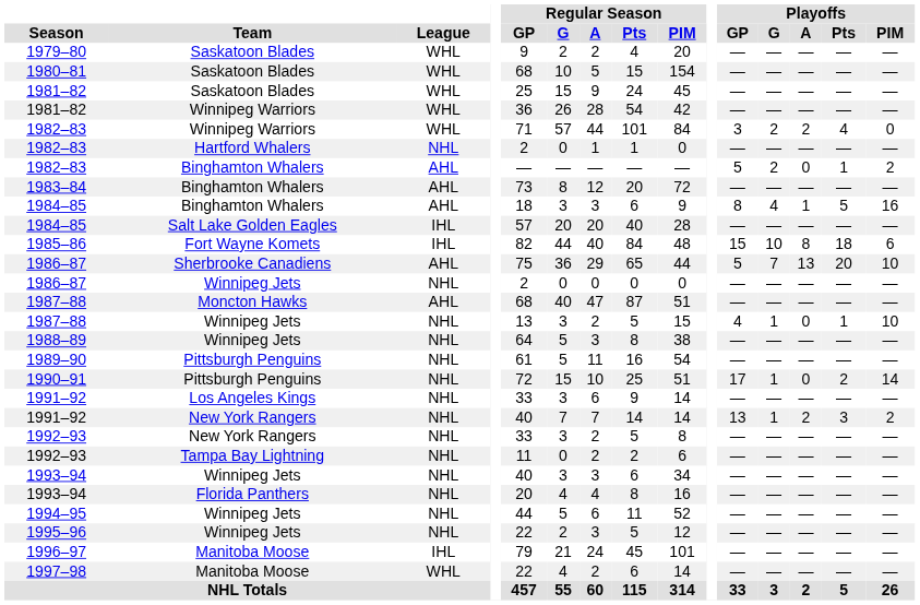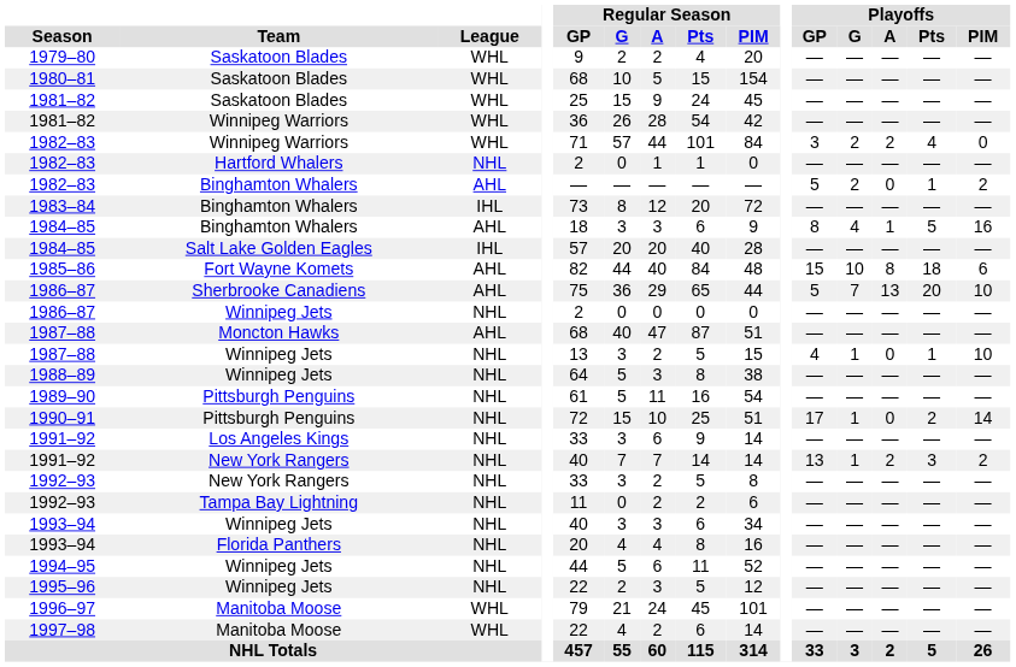 <table border="0" cellpadding="1" cellspacing="0" style="text-align:center; width:75%">
 <tr bgcolor="#e0e0e0">
 <th colspan="3"  bgcolor="#ffffff"> </th>
 <th rowspan="99" bgcolor="#ffffff"> </th>
 <th colspan="5">Regular Season</th>
 <th rowspan="99" bgcolor="#ffffff"> </th>
 <th colspan="5">Playoffs</th>
 </tr>
 <tr bgcolor="#e0e0e0">
 <th>Season</th>
 <th>Team</th>
 <th>League</th>
 <th>GP</th>
 <th><a href='#'>G</a></th>
 <th><a href='#'>A</a></th>
 <th><a href='#'>Pts</a></th>
 <th><a href='#'>PIM</a></th>
 <th>GP</th>
 <th>G</th>
 <th>A</th>
 <th>Pts</th>
 <th>PIM</th>
 </tr>
 <tr>
 <td><a href='#'>1979–80</a></td>
 <td><a href='#'>Saskatoon Blades</a></td>
 <td>WHL</td>
 <td>9</td>
 <td>2</td>
 <td>2</td>
 <td>4</td>
 <td>20</td>
 <td>—</td>
 <td>—</td>
 <td>—</td>
 <td>—</td>
 <td>—</td>
 </tr>
 <tr bgcolor="#f0f0f0">
 <td><a href='#'>1980–81</a></td>
 <td>Saskatoon Blades</td>
 <td>WHL</td>
 <td>68</td>
 <td>10</td>
 <td>5</td>
 <td>15</td>
 <td>154</td>
 <td>—</td>
 <td>—</td>
 <td>—</td>
 <td>—</td>
 <td>—</td>
 </tr>
 <tr>
 <td><a href='#'>1981–82</a></td>
 <td>Saskatoon Blades</td>
 <td>WHL</td>
 <td>25</td>
 <td>15</td>
 <td>9</td>
 <td>24</td>
 <td>45</td>
 <td>—</td>
 <td>—</td>
 <td>—</td>
 <td>—</td>
 <td>—</td>
 </tr>
 <tr bgcolor="#f0f0f0">
 <td>1981–82</td>
 <td>Winnipeg Warriors</td>
 <td>WHL</td>
 <td>36</td>
 <td>26</td>
 <td>28</td>
 <td>54</td>
 <td>42</td>
 <td>—</td>
 <td>—</td>
 <td>—</td>
 <td>—</td>
 <td>—</td>
 </tr>
 <tr>
 <td><a href='#'>1982–83</a></td>
 <td>Winnipeg Warriors</td>
 <td>WHL</td>
 <td>71</td>
 <td>57</td>
 <td>44</td>
 <td>101</td>
 <td>84</td>
 <td>3</td>
 <td>2</td>
 <td>2</td>
 <td>4</td>
 <td>0</td>
 </tr>
 <tr bgcolor="#f0f0f0">
 <td><a href='#'>1982–83</a></td>
 <td><a href='#'>Hartford Whalers</a></td>
 <td><a href='#'>NHL</a></td>
 <td>2</td>
 <td>0</td>
 <td>1</td>
 <td>1</td>
 <td>0</td>
 <td>—</td>
 <td>—</td>
 <td>—</td>
 <td>—</td>
 <td>—</td>
 </tr>
 <tr>
 <td><a href='#'>1982–83</a></td>
 <td><a href='#'>Binghamton Whalers</a></td>
 <td><a href='#'>AHL</a></td>
 <td>—</td>
 <td>—</td>
 <td>—</td>
 <td>—</td>
 <td>—</td>
 <td>5</td>
 <td>2</td>
 <td>0</td>
 <td>1</td>
 <td>2</td>
 </tr>
 <tr bgcolor="#f0f0f0">
 <td><a href='#'>1983–84</a></td>
 <td>Binghamton Whalers</td>
-<td>AHL</td>
+<td>IHL</td>
 <td>73</td>
 <td>8</td>
 <td>12</td>
 <td>20</td>
 <td>72</td>
 <td>—</td>
 <td>—</td>
 <td>—</td>
 <td>—</td>
 <td>—</td>
 </tr>
 <tr>
 <td><a href='#'>1984–85</a></td>
 <td>Binghamton Whalers</td>
 <td>AHL</td>
 <td>18</td>
 <td>3</td>
 <td>3</td>
 <td>6</td>
 <td>9</td>
 <td>8</td>
 <td>4</td>
 <td>1</td>
 <td>5</td>
 <td>16</td>
 </tr>
 <tr bgcolor="#f0f0f0">
 <td><a href='#'>1984–85</a></td>
 <td><a href='#'>Salt Lake Golden Eagles</a></td>
 <td>IHL</td>
 <td>57</td>
 <td>20</td>
 <td>20</td>
 <td>40</td>
 <td>28</td>
 <td>—</td>
 <td>—</td>
 <td>—</td>
 <td>—</td>
 <td>—</td>
 </tr>
 <tr>
 <td><a href='#'>1985–86</a></td>
 <td><a href='#'>Fort Wayne Komets</a></td>
-<td>IHL</td>
+<td>AHL</td>
 <td>82</td>
 <td>44</td>
 <td>40</td>
 <td>84</td>
 <td>48</td>
 <td>15</td>
 <td>10</td>
 <td>8</td>
 <td>18</td>
 <td>6</td>
 </tr>
 <tr bgcolor="#f0f0f0">
 <td><a href='#'>1986–87</a></td>
 <td><a href='#'>Sherbrooke Canadiens</a></td>
 <td>AHL</td>
 <td>75</td>
 <td>36</td>
 <td>29</td>
 <td>65</td>
 <td>44</td>
 <td>5</td>
 <td>7</td>
 <td>13</td>
 <td>20</td>
 <td>10</td>
 </tr>
 <tr>
 <td><a href='#'>1986–87</a></td>
 <td><a href='#'>Winnipeg Jets</a></td>
 <td>NHL</td>
 <td>2</td>
 <td>0</td>
 <td>0</td>
 <td>0</td>
 <td>0</td>
 <td>—</td>
 <td>—</td>
 <td>—</td>
 <td>—</td>
 <td>—</td>
 </tr>
 <tr bgcolor="#f0f0f0">
 <td><a href='#'>1987–88</a></td>
 <td><a href='#'>Moncton Hawks</a></td>
 <td>AHL</td>
 <td>68</td>
 <td>40</td>
 <td>47</td>
 <td>87</td>
 <td>51</td>
 <td>—</td>
 <td>—</td>
 <td>—</td>
 <td>—</td>
 <td>—</td>
 </tr>
 <tr>
 <td><a href='#'>1987–88</a></td>
 <td>Winnipeg Jets</td>
 <td>NHL</td>
 <td>13</td>
 <td>3</td>
 <td>2</td>
 <td>5</td>
 <td>15</td>
 <td>4</td>
 <td>1</td>
 <td>0</td>
 <td>1</td>
 <td>10</td>
 </tr>
 <tr bgcolor="#f0f0f0">
 <td><a href='#'>1988–89</a></td>
 <td>Winnipeg Jets</td>
 <td>NHL</td>
 <td>64</td>
 <td>5</td>
 <td>3</td>
 <td>8</td>
 <td>38</td>
 <td>—</td>
 <td>—</td>
 <td>—</td>
 <td>—</td>
 <td>—</td>
 </tr>
 <tr>
 <td><a href='#'>1989–90</a></td>
 <td><a href='#'>Pittsburgh Penguins</a></td>
 <td>NHL</td>
 <td>61</td>
 <td>5</td>
 <td>11</td>
 <td>16</td>
 <td>54</td>
 <td>—</td>
 <td>—</td>
 <td>—</td>
 <td>—</td>
 <td>—</td>
 </tr>
 <tr bgcolor="#f0f0f0">
 <td><a href='#'>1990–91</a></td>
 <td>Pittsburgh Penguins</td>
 <td>NHL</td>
 <td>72</td>
 <td>15</td>
 <td>10</td>
 <td>25</td>
 <td>51</td>
 <td>17</td>
 <td>1</td>
 <td>0</td>
 <td>2</td>
 <td>14</td>
 </tr>
 <tr>
 <td><a href='#'>1991–92</a></td>
 <td><a href='#'>Los Angeles Kings</a></td>
 <td>NHL</td>
 <td>33</td>
 <td>3</td>
 <td>6</td>
 <td>9</td>
 <td>14</td>
 <td>—</td>
 <td>—</td>
 <td>—</td>
 <td>—</td>
 <td>—</td>
 </tr>
 <tr bgcolor="#f0f0f0">
 <td>1991–92</td>
 <td><a href='#'>New York Rangers</a></td>
 <td>NHL</td>
 <td>40</td>
 <td>7</td>
 <td>7</td>
 <td>14</td>
 <td>14</td>
 <td>13</td>
 <td>1</td>
 <td>2</td>
 <td>3</td>
 <td>2</td>
 </tr>
 <tr>
 <td><a href='#'>1992–93</a></td>
 <td>New York Rangers</td>
 <td>NHL</td>
 <td>33</td>
 <td>3</td>
 <td>2</td>
 <td>5</td>
 <td>8</td>
 <td>—</td>
 <td>—</td>
 <td>—</td>
 <td>—</td>
 <td>—</td>
 </tr>
 <tr bgcolor="#f0f0f0">
 <td>1992–93</td>
 <td><a href='#'>Tampa Bay Lightning</a></td>
 <td>NHL</td>
 <td>11</td>
 <td>0</td>
 <td>2</td>
 <td>2</td>
 <td>6</td>
 <td>—</td>
 <td>—</td>
 <td>—</td>
 <td>—</td>
 <td>—</td>
 </tr>
 <tr>
 <td><a href='#'>1993–94</a></td>
 <td>Winnipeg Jets</td>
 <td>NHL</td>
 <td>40</td>
 <td>3</td>
 <td>3</td>
 <td>6</td>
 <td>34</td>
 <td>—</td>
 <td>—</td>
 <td>—</td>
 <td>—</td>
 <td>—</td>
 </tr>
 <tr bgcolor="#f0f0f0">
 <td>1993–94</td>
 <td><a href='#'>Florida Panthers</a></td>
 <td>NHL</td>
 <td>20</td>
 <td>4</td>
 <td>4</td>
 <td>8</td>
 <td>16</td>
 <td>—</td>
 <td>—</td>
 <td>—</td>
 <td>—</td>
 <td>—</td>
 </tr>
 <tr>
 <td><a href='#'>1994–95</a></td>
 <td>Winnipeg Jets</td>
 <td>NHL</td>
 <td>44</td>
 <td>5</td>
 <td>6</td>
 <td>11</td>
 <td>52</td>
 <td>—</td>
 <td>—</td>
 <td>—</td>
 <td>—</td>
 <td>—</td>
 </tr>
 <tr bgcolor="#f0f0f0">
 <td><a href='#'>1995–96</a></td>
 <td>Winnipeg Jets</td>
 <td>NHL</td>
 <td>22</td>
 <td>2</td>
 <td>3</td>
 <td>5</td>
 <td>12</td>
 <td>—</td>
 <td>—</td>
 <td>—</td>
 <td>—</td>
 <td>—</td>
 </tr>
 <tr>
 <td><a href='#'>1996–97</a></td>
 <td><a href='#'>Manitoba Moose</a></td>
-<td>IHL</td>
+<td>WHL</td>
 <td>79</td>
 <td>21</td>
 <td>24</td>
 <td>45</td>
 <td>101</td>
 <td>—</td>
 <td>—</td>
 <td>—</td>
 <td>—</td>
 <td>—</td>
 </tr>
 <tr bgcolor="#f0f0f0">
 <td><a href='#'>1997–98</a></td>
 <td>Manitoba Moose</td>
 <td>WHL</td>
 <td>22</td>
 <td>4</td>
 <td>2</td>
 <td>6</td>
 <td>14</td>
 <td>—</td>
 <td>—</td>
 <td>—</td>
 <td>—</td>
 <td>—</td>
 </tr>
 <tr bgcolor="#e0e0e0">
 <th colspan="3">NHL Totals</th>
 <th>457</th>
 <th>55</th>
 <th>60</th>
 <th>115</th>
 <th>314</th>
 <th>33</th>
 <th>3</th>
 <th>2</th>
 <th>5</th>
 <th>26</th>
 </tr>
 </table>
